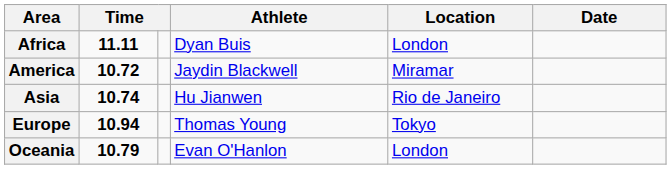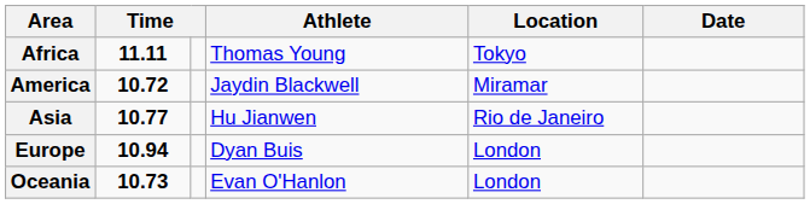 <table class="wikitable">
 <tr>
 <th width="45">Area</th>
 <th width="80" colspan="2">Time</th>
 <th width="200">Athlete</th>
 <th width="130">Location</th>
 <th width="120">Date</th>
 </tr>
 <tr>
 <th>Africa</th>
 <td align="center"><strong>11.11</strong></td>
 <td align="center"></td>
-<td> <a href='#'>Dyan Buis</a></td>
-<td> <a href='#'>London</a></td>
+<td> <a href='#'>Thomas Young</a></td>
+<td> <a href='#'>Tokyo</a></td>
 <td align="right"></td>
 </tr>
 <tr>
 <th>America</th>
 <td align="center"><strong>10.72</strong></td>
 <td align="center"><strong></strong></td>
 <td> <a href='#'>Jaydin Blackwell</a></td>
 <td> <a href='#'>Miramar</a></td>
 <td align="right"></td>
 </tr>
 <tr>
 <th>Asia</th>
-<td align="center"><strong>10.74</strong></td>
+<td align="center"><strong>10.77</strong></td>
 <td align="center"></td>
 <td> <a href='#'>Hu Jianwen</a></td>
 <td> <a href='#'>Rio de Janeiro</a></td>
 <td align="right"></td>
 </tr>
 <tr>
 <th>Europe</th>
 <td align="center"><strong>10.94</strong></td>
 <td align="center"></td>
-<td> <a href='#'>Thomas Young</a></td>
-<td> <a href='#'>Tokyo</a></td>
+<td> <a href='#'>Dyan Buis</a></td>
+<td> <a href='#'>London</a></td>
 <td align="right"></td>
 </tr>
 <tr>
 <th>Oceania</th>
-<td align="center"><strong>10.79</strong></td>
+<td align="center"><strong>10.73</strong></td>
 <td align="center"></td>
 <td> <a href='#'>Evan O'Hanlon</a></td>
 <td> <a href='#'>London</a></td>
 <td align="right"></td>
 </tr>
 </table>
